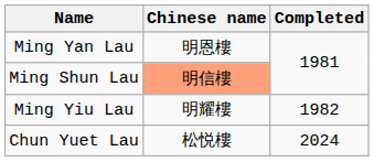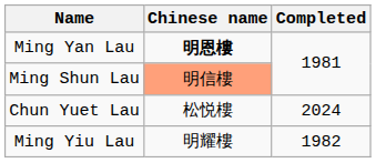 <table class="wikitable" style="text-align: center">
 <tr>
 <th>Name</th>
 <th>Chinese name</th>
 <th>Completed</th>
 </tr>
 <tr>
 <td>Ming Yan Lau</td>
-<td>明恩樓</td>
+<td><strong>明恩樓</strong></td>
 <td rowspan="2">1981</td>
 </tr>
 <tr>
 <td>Ming Shun Lau</td>
 <td style="background: lightsalmon;">明信樓</td>
 </tr>
 <tr>
+<td>Chun Yuet Lau</td>
+<td>松悦樓</td>
+<td>2024</td>
+</tr>
+<tr>
 <td>Ming Yiu Lau</td>
 <td>明耀樓</td>
 <td>1982</td>
 </tr>
-<tr>
-<td>Chun Yuet Lau</td>
-<td>松悦樓</td>
-<td>2024</td>
-</tr>
 </table>
